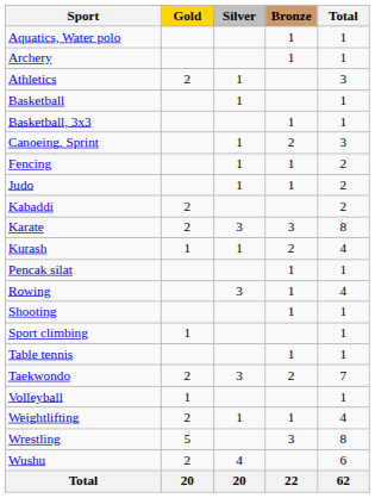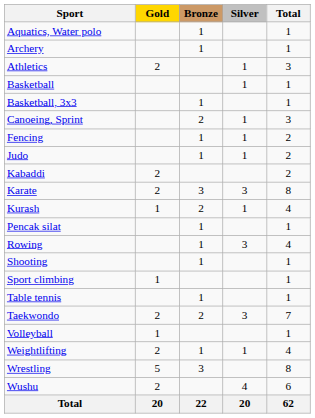 <table class="wikitable sortable" style="text-align:center;">
 <tr>
 <th width=180>Sport</th>
 <th scope="col" style="background:gold; width:55px;">Gold</th>
+<th scope="col" style="background:#cc9966; width:55px;">Bronze</th>
 <th scope="col" style="background:silver; width:55px;">Silver</th>
-<th scope="col" style="background:#cc9966; width:55px;">Bronze</th>
 <th width=55>Total</th>
 </tr>
 <tr>
 <td align=left><a href='#'>Aquatics, Water polo</a></td>
+<td></td>
+<td>1</td>
+<td></td>
+<td>1</td>
+</tr>
+<tr>
+<td align=left><a href='#'>Archery</a></td>
+<td></td>
+<td>1</td>
+<td></td>
+<td>1</td>
+</tr>
+<tr>
+<td align=left><a href='#'>Athletics</a></td>
+<td>2</td>
+<td></td>
+<td>1</td>
+<td>3</td>
+</tr>
+<tr>
+<td align=left><a href='#'>Basketball</a></td>
 <td></td>
 <td></td>
 <td>1</td>
 <td>1</td>
 </tr>
 <tr>
-<td align=left><a href='#'>Archery</a></td>
-<td></td>
-<td></td>
-<td>1</td>
-<td>1</td>
-</tr>
-<tr>
-<td align=left><a href='#'>Athletics</a></td>
-<td>2</td>
-<td>1</td>
-<td></td>
-<td>3</td>
-</tr>
-<tr>
-<td align=left><a href='#'>Basketball</a></td>
+<td align=left><a href='#'>Basketball, 3x3</a></td>
 <td></td>
 <td>1</td>
 <td></td>
 <td>1</td>
 </tr>
 <tr>
-<td align=left><a href='#'>Basketball, 3x3</a></td>
-<td></td>
-<td></td>
-<td>1</td>
-<td>1</td>
-</tr>
-<tr>
 <td align=left><a href='#'>Canoeing, Sprint</a></td>
 <td></td>
+<td>2</td>
 <td>1</td>
-<td>2</td>
 <td>3</td>
 </tr>
 <tr>
 <td align=left><a href='#'>Fencing</a></td>
 <td></td>
 <td>1</td>
 <td>1</td>
 <td>2</td>
 </tr>
 <tr>
 <td align=left><a href='#'>Judo</a></td>
 <td></td>
 <td>1</td>
 <td>1</td>
 <td>2</td>
 </tr>
 <tr>
 <td align=left><a href='#'>Kabaddi</a></td>
 <td>2</td>
 <td></td>
 <td></td>
 <td>2</td>
 </tr>
 <tr>
 <td align=left><a href='#'>Karate</a></td>
 <td>2</td>
 <td>3</td>
 <td>3</td>
 <td>8</td>
 </tr>
 <tr>
 <td align=left><a href='#'>Kurash</a></td>
 <td>1</td>
+<td>2</td>
 <td>1</td>
-<td>2</td>
 <td>4</td>
 </tr>
 <tr>
 <td align=left><a href='#'>Pencak silat</a></td>
 <td></td>
+<td>1</td>
 <td></td>
-<td>1</td>
 <td>1</td>
 </tr>
 <tr>
 <td align=left><a href='#'>Rowing</a></td>
 <td></td>
+<td>1</td>
 <td>3</td>
-<td>1</td>
 <td>4</td>
 </tr>
 <tr>
 <td align=left><a href='#'>Shooting</a></td>
 <td></td>
+<td>1</td>
 <td></td>
-<td>1</td>
 <td>1</td>
 </tr>
 <tr>
 <td align=left><a href='#'>Sport climbing</a></td>
 <td>1</td>
 <td></td>
 <td></td>
 <td>1</td>
 </tr>
 <tr>
 <td align=left><a href='#'>Table tennis</a></td>
 <td></td>
+<td>1</td>
 <td></td>
-<td>1</td>
 <td>1</td>
 </tr>
 <tr>
 <td align=left><a href='#'>Taekwondo</a></td>
 <td>2</td>
+<td>2</td>
 <td>3</td>
-<td>2</td>
 <td>7</td>
 </tr>
 <tr>
 <td align=left><a href='#'>Volleyball</a></td>
 <td>1</td>
 <td></td>
 <td></td>
 <td>1</td>
 </tr>
 <tr>
 <td align=left><a href='#'>Weightlifting</a></td>
 <td>2</td>
 <td>1</td>
 <td>1</td>
 <td>4</td>
 </tr>
 <tr>
 <td align=left><a href='#'>Wrestling</a></td>
 <td>5</td>
+<td>3</td>
 <td></td>
-<td>3</td>
 <td>8</td>
 </tr>
 <tr>
 <td align=left><a href='#'>Wushu</a></td>
 <td>2</td>
+<td></td>
 <td>4</td>
-<td></td>
 <td>6</td>
 </tr>
 <tr class="sortbottom">
 <th>Total</th>
 <th>20</th>
+<th>22</th>
 <th>20</th>
-<th>22</th>
 <th>62</th>
 </tr>
 </table>
